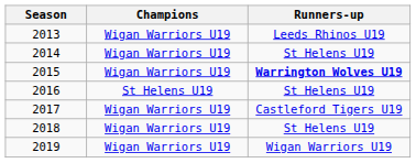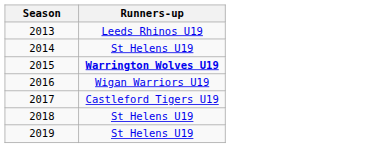 <table class="wikitable" style="text-align:center;margin-left:1em;float:left">
 <tr>
 <th style="width:85px">Season</th>
-<th style="width:175px">Champions</th>
 <th style="width:175px">Runners-up</th>
 </tr>
 <tr>
 <td>2013</td>
-<td><a href='#'>Wigan Warriors U19</a></td>
 <td><a href='#'>Leeds Rhinos U19</a></td>
 </tr>
 <tr>
 <td>2014</td>
-<td><a href='#'>Wigan Warriors U19</a></td>
 <td><a href='#'>St Helens U19</a></td>
 </tr>
 <tr>
 <td>2015</td>
-<td><a href='#'>Wigan Warriors U19</a></td>
 <td><strong><a href='#'>Warrington Wolves U19</a></strong></td>
 </tr>
 <tr>
 <td>2016</td>
-<td><a href='#'>St Helens U19</a></td>
-<td><a href='#'>St Helens U19</a></td>
+<td><a href='#'>Wigan Warriors U19</a></td>
 </tr>
 <tr>
 <td>2017</td>
-<td><a href='#'>Wigan Warriors U19</a></td>
 <td><a href='#'>Castleford Tigers U19</a></td>
 </tr>
 <tr>
 <td>2018</td>
-<td><a href='#'>Wigan Warriors U19</a></td>
 <td><a href='#'>St Helens U19</a></td>
 </tr>
 <tr>
 <td>2019</td>
-<td><a href='#'>Wigan Warriors U19</a></td>
-<td><a href='#'>Wigan Warriors U19</a></td>
+<td><a href='#'>St Helens U19</a></td>
 </tr>
 </table>
